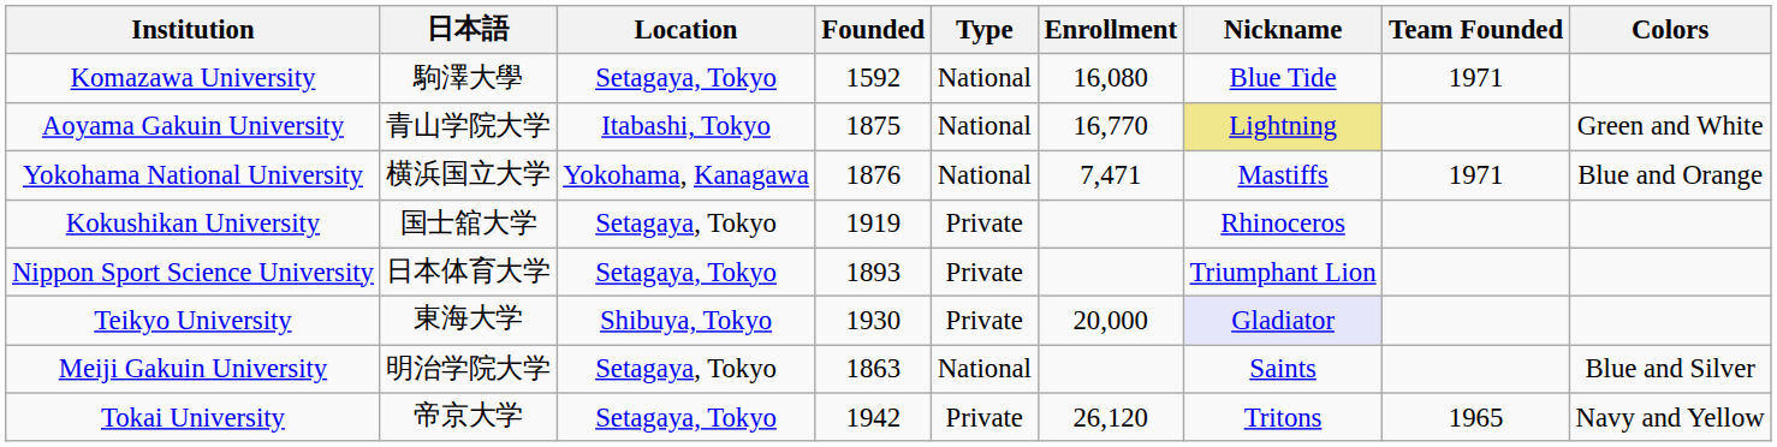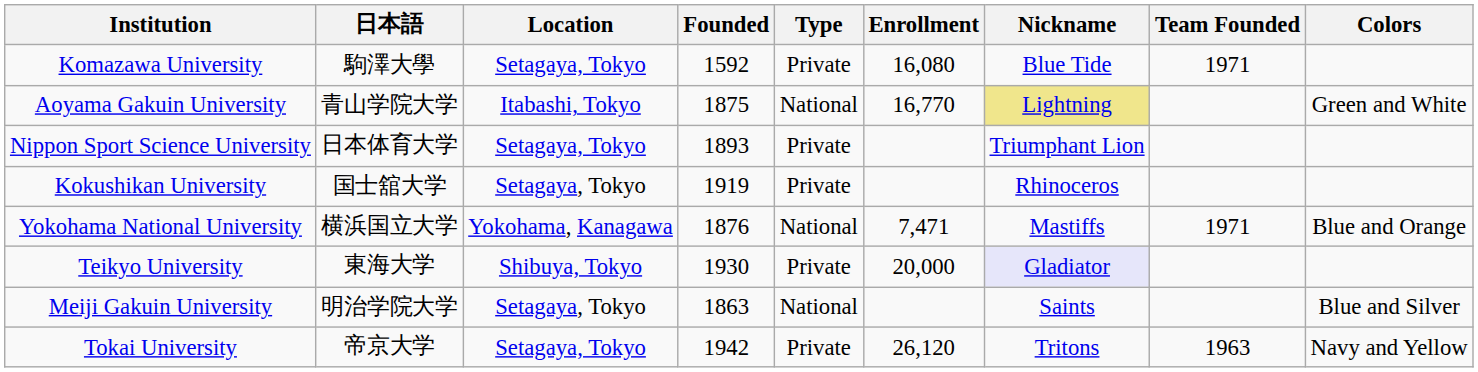 <table class="wikitable sortable" style="text-align: center;">
 <tr>
 <th>Institution</th>
 <th>日本語</th>
 <th>Location</th>
 <th>Founded</th>
 <th>Type</th>
 <th>Enrollment</th>
 <th>Nickname</th>
 <th>Team Founded</th>
 <th>Colors</th>
 </tr>
 <tr>
 <td><a href='#'>Komazawa University</a></td>
 <td>駒澤大學</td>
 <td><a href='#'>Setagaya, Tokyo</a></td>
 <td>1592</td>
-<td>National</td>
+<td>Private</td>
 <td>16,080</td>
 <td><a href='#'>Blue Tide</a></td>
 <td>1971</td>
 <td></td>
 </tr>
 <tr>
 <td><a href='#'>Aoyama Gakuin University</a></td>
 <td>青山学院大学</td>
 <td><a href='#'>Itabashi, Tokyo</a></td>
 <td>1875</td>
 <td>National</td>
 <td>16,770</td>
 <td style="background: khaki;"><a href='#'>Lightning</a></td>
 <td></td>
 <td>Green and White</td>
 </tr>
 <tr>
-<td><a href='#'>Yokohama National University</a></td>
-<td>横浜国立大学</td>
-<td><a href='#'>Yokohama</a>, <a href='#'>Kanagawa</a></td>
-<td>1876</td>
-<td>National</td>
-<td>7,471</td>
-<td><a href='#'>Mastiffs</a></td>
-<td>1971</td>
-<td>Blue and Orange</td>
+<td><a href='#'>Nippon Sport Science University</a></td>
+<td>日本体育大学</td>
+<td><a href='#'>Setagaya, Tokyo</a></td>
+<td>1893</td>
+<td>Private</td>
+<td></td>
+<td><a href='#'>Triumphant Lion</a></td>
+<td></td>
+<td></td>
 </tr>
 <tr>
 <td><a href='#'>Kokushikan University</a></td>
 <td>国士舘大学</td>
 <td><a href='#'>Setagaya</a>, Tokyo</td>
 <td>1919</td>
 <td>Private</td>
 <td></td>
 <td><a href='#'>Rhinoceros</a></td>
 <td></td>
 <td></td>
 </tr>
 <tr>
-<td><a href='#'>Nippon Sport Science University</a></td>
-<td>日本体育大学</td>
-<td><a href='#'>Setagaya, Tokyo</a></td>
-<td>1893</td>
-<td>Private</td>
-<td></td>
-<td><a href='#'>Triumphant Lion</a></td>
-<td></td>
-<td></td>
+<td><a href='#'>Yokohama National University</a></td>
+<td>横浜国立大学</td>
+<td><a href='#'>Yokohama</a>, <a href='#'>Kanagawa</a></td>
+<td>1876</td>
+<td>National</td>
+<td>7,471</td>
+<td><a href='#'>Mastiffs</a></td>
+<td>1971</td>
+<td>Blue and Orange</td>
 </tr>
 <tr>
 <td><a href='#'>Teikyo University</a></td>
 <td>東海大学</td>
 <td><a href='#'>Shibuya, Tokyo</a></td>
 <td>1930</td>
 <td>Private</td>
 <td>20,000</td>
 <td style="background: lavender;"><a href='#'>Gladiator</a></td>
 <td></td>
 <td></td>
 </tr>
 <tr>
 <td><a href='#'>Meiji Gakuin University</a></td>
 <td>明治学院大学</td>
 <td><a href='#'>Setagaya</a>, Tokyo</td>
 <td>1863</td>
 <td>National</td>
 <td></td>
 <td><a href='#'>Saints</a></td>
 <td></td>
 <td>Blue and Silver</td>
 </tr>
 <tr>
 <td><a href='#'>Tokai University</a></td>
 <td>帝京大学</td>
 <td><a href='#'>Setagaya, Tokyo</a></td>
 <td>1942</td>
 <td>Private</td>
 <td>26,120</td>
 <td><a href='#'>Tritons</a></td>
-<td>1965</td>
+<td>1963</td>
 <td>Navy and Yellow</td>
 </tr>
 </table>
